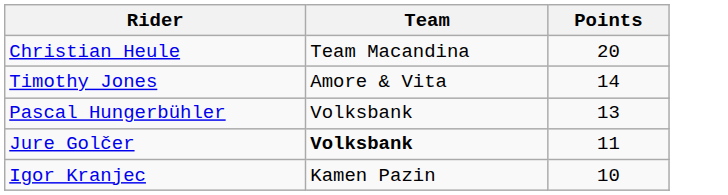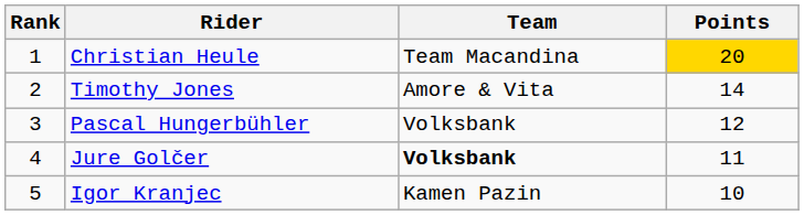 <table class="wikitable">
 <tr>
+<th>Rank</th>
 <th>Rider</th>
 <th>Team</th>
 <th>Points</th>
 </tr>
 <tr>
+<td align=center>1</td>
 <td width=200> <a href='#'>Christian Heule</a> </td>
 <td width=160>Team Macandina</td>
-<td width=76 align=center>20</td>
+<td width=76 align=center style="background: gold;">20</td>
 </tr>
 <tr>
+<td align=center>2</td>
 <td> <a href='#'>Timothy Jones</a></td>
 <td>Amore & Vita</td>
 <td align=center>14</td>
 </tr>
 <tr>
+<td align=center>3</td>
 <td> <a href='#'>Pascal Hungerbühler</a></td>
 <td>Volksbank</td>
-<td align=center>13</td>
+<td align=center>12</td>
 </tr>
 <tr>
+<td align=center>4</td>
 <td> <a href='#'>Jure Golčer</a></td>
 <td><strong>Volksbank</strong></td>
 <td align=center>11</td>
 </tr>
 <tr>
+<td align=center>5</td>
 <td> <a href='#'>Igor Kranjec</a></td>
 <td>Kamen Pazin</td>
 <td align=center>10</td>
 </tr>
 </table>
